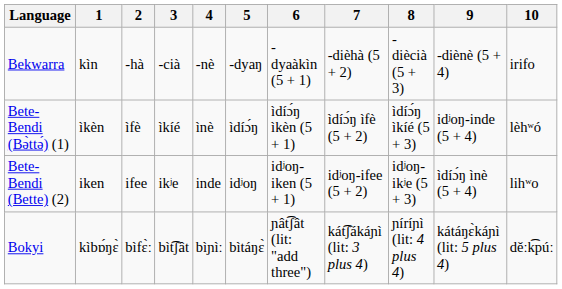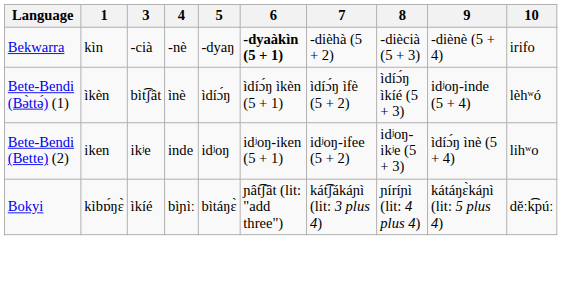 <table class="wikitable sortable">
 <tr>
 <th>Language</th>
 <th>1</th>
-<th>2</th>
 <th>3</th>
 <th>4</th>
 <th>5</th>
 <th>6</th>
 <th>7</th>
 <th>8</th>
 <th>9</th>
 <th>10</th>
 </tr>
 <tr>
 <td><a href='#'>Bekwarra</a></td>
 <td>kìn</td>
-<td>-hà</td>
 <td>-cià</td>
 <td>-nè</td>
 <td>-dyaŋ</td>
-<td>-dyaàkìn  (5 + 1)</td>
+<td><strong>-dyaàkìn  (5 + 1)</strong></td>
 <td>-dièhà   (5 + 2)</td>
 <td>-diècià  (5 + 3)</td>
 <td>-diènè   (5 + 4)</td>
 <td>irifo</td>
 </tr>
 <tr>
 <td><a href='#'>Bete-Bendi (Bə̀ttə́)</a> (1)</td>
 <td>ìkèn</td>
-<td>ìfè</td>
-<td>ìkíé</td>
+<td>bìt͡ʃât</td>
 <td>ìnè</td>
 <td>ìdíɔ́ŋ</td>
 <td>ìdíɔ́ŋ ìkèn (5 + 1)</td>
 <td>ìdíɔ́ŋ ìfè    (5 + 2)</td>
 <td>ìdíɔ́ŋ ìkíé  (5 + 3)</td>
 <td>idʲoŋ-inde  (5 + 4)</td>
 <td>lèhʷó</td>
 </tr>
 <tr>
 <td><a href='#'>Bete-Bendi (Bette)</a> (2)</td>
 <td>iken</td>
-<td>ifee</td>
 <td>ikʲe</td>
 <td>inde</td>
 <td>idʲoŋ</td>
 <td>idʲoŋ-iken  (5 + 1)</td>
 <td>idʲoŋ-ifee   (5 + 2)</td>
 <td>idʲoŋ-ikʲe (5 + 3)</td>
 <td>ìdíɔ́ŋ ìnè (5 + 4)</td>
 <td>lihʷo</td>
 </tr>
 <tr>
 <td><a href='#'>Bokyi</a></td>
 <td>kìbɒ́ŋɛ̀</td>
-<td>bìfɛ̀ː</td>
-<td>bìt͡ʃât</td>
+<td>ìkíé</td>
 <td>bìɲìː</td>
 <td>bìtáŋɛ̀</td>
 <td>ɲât͡ʃât     (lit: "add three")</td>
 <td>kát͡ʃákáɲì  (lit: <em>3 plus 4</em>)</td>
 <td>ɲíríɲì      (lit: <em>4 plus 4</em>)</td>
 <td>kátáŋɛ̀káɲì (lit: <em>5 plus 4</em>)</td>
 <td>děːk͡púː</td>
 </tr>
 </table>
